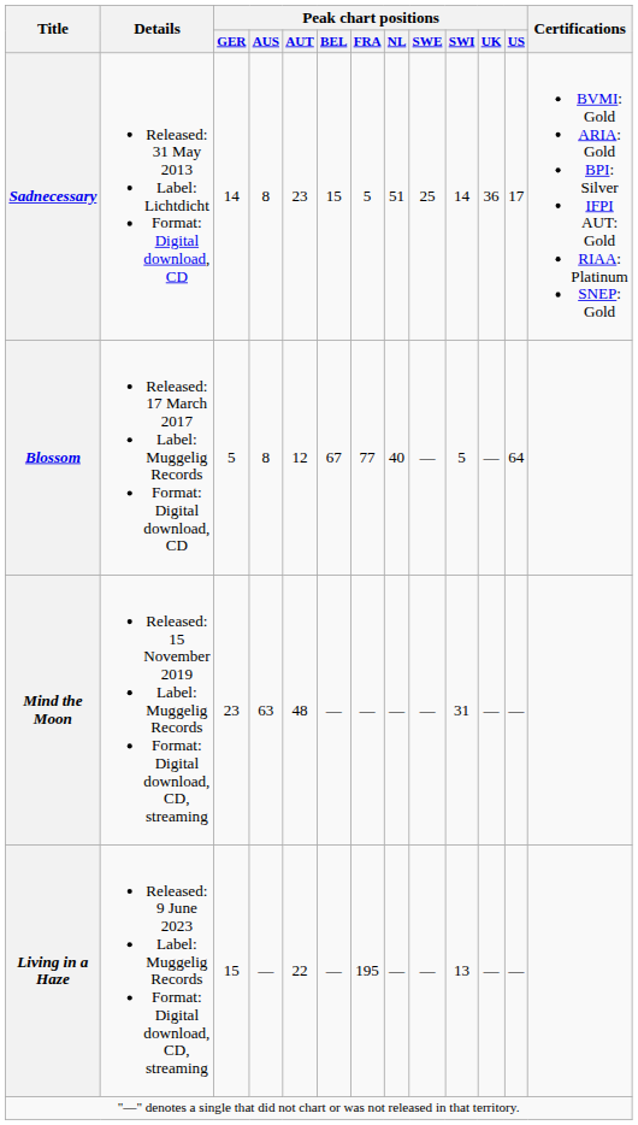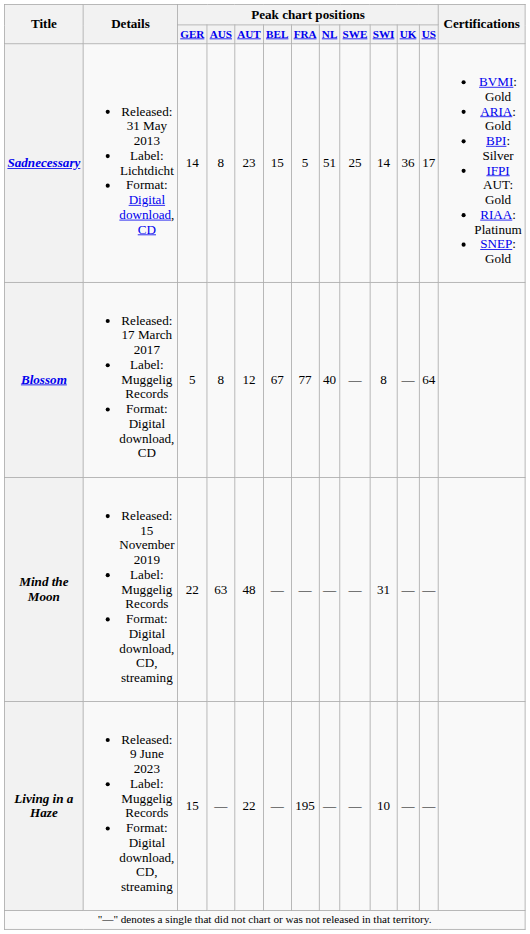 <table class="wikitable plainrowheaders" style="text-align:center;">
 <tr>
 <th scope="col" rowspan="2" style="width:8em;">Title</th>
 <th scope="col" rowspan="2" style="width:18em;">Details</th>
 <th scope="col" colspan="10">Peak chart positions</th>
 <th scope="col" rowspan="2">Certifications</th>
 </tr>
 <tr>
 <th scope="col" style="width:3em;font-size:85%;"><a href='#'>GER</a><br></th>
 <th scope="col" style="width:3em;font-size:85%;"><a href='#'>AUS</a><br></th>
 <th scope="col" style="width:3em;font-size:85%;"><a href='#'>AUT</a><br></th>
 <th scope="col" style="width:3em;font-size:85%;"><a href='#'>BEL</a><br></th>
 <th scope="col" style="width:3em;font-size:85%;"><a href='#'>FRA</a><br></th>
 <th scope="col" style="width:3em;font-size:85%;"><a href='#'>NL</a><br></th>
 <th scope="col" style="width:3em;font-size:85%;"><a href='#'>SWE</a><br></th>
 <th scope="col" style="width:3em;font-size:85%;"><a href='#'>SWI</a><br></th>
 <th scope="col" style="width:3em;font-size:85%;"><a href='#'>UK</a><br></th>
 <th scope="col" style="width:3em;font-size:85%;"><a href='#'>US</a><br></th>
 </tr>
 <tr>
 <th scope="row"><em><a href='#'>Sadnecessary</a></em></th>
 <td><br><ul><li>Released: 31 May 2013</li><li>Label: Lichtdicht</li><li>Format: <a href='#'>Digital download</a>, <a href='#'>CD</a></li></ul></td>
 <td>14</td>
 <td>8</td>
 <td>23</td>
 <td>15</td>
 <td>5</td>
 <td>51</td>
 <td>25</td>
 <td>14</td>
 <td>36</td>
 <td>17</td>
 <td><br><ul><li><a href='#'>BVMI</a>: Gold</li><li><a href='#'>ARIA</a>: Gold</li><li><a href='#'>BPI</a>: Silver</li><li><a href='#'>IFPI</a> AUT: Gold</li><li><a href='#'>RIAA</a>: Platinum</li><li><a href='#'>SNEP</a>: Gold</li></ul></td>
 </tr>
 <tr>
 <th scope="row"><em><a href='#'>Blossom</a></em></th>
 <td><br><ul><li>Released: 17 March 2017</li><li>Label: Muggelig Records</li><li>Format: Digital download, CD</li></ul></td>
 <td>5</td>
 <td>8</td>
 <td>12</td>
 <td>67</td>
 <td>77</td>
 <td>40</td>
 <td>—</td>
-<td>5</td>
+<td>8</td>
 <td>—</td>
 <td>64</td>
 <td></td>
 </tr>
 <tr>
 <th scope="row"><em>Mind the Moon</em></th>
 <td><br><ul><li>Released: 15 November 2019</li><li>Label: Muggelig Records</li><li>Format: Digital download, CD, streaming</li></ul></td>
-<td>23</td>
+<td>22</td>
 <td>63</td>
 <td>48</td>
 <td>—</td>
 <td>—</td>
 <td>—</td>
 <td>—</td>
 <td>31</td>
 <td>—</td>
 <td>—</td>
 <td></td>
 </tr>
 <tr>
 <th scope="row"><em>Living in a Haze</em></th>
 <td><br><ul><li>Released: 9 June 2023</li><li>Label: Muggelig Records</li><li>Format: Digital download, CD, streaming</li></ul></td>
 <td>15</td>
 <td>—</td>
 <td>22</td>
 <td>—</td>
 <td>195</td>
 <td>—</td>
 <td>—</td>
-<td>13</td>
+<td>10</td>
 <td>—</td>
 <td>—</td>
 <td></td>
 </tr>
 <tr>
 <td colspan="13" style="font-size:85%">"—" denotes a single that did not chart or was not released in that territory.</td>
 </tr>
 </table>
